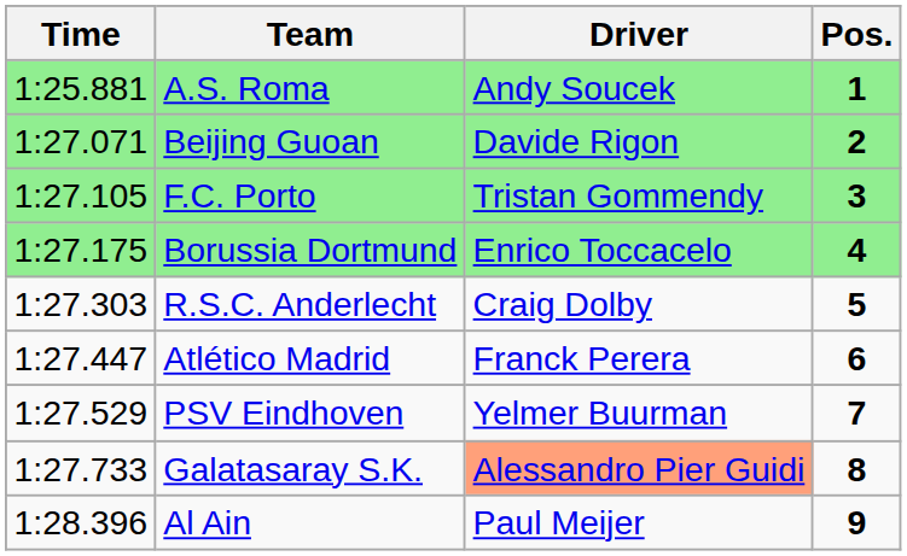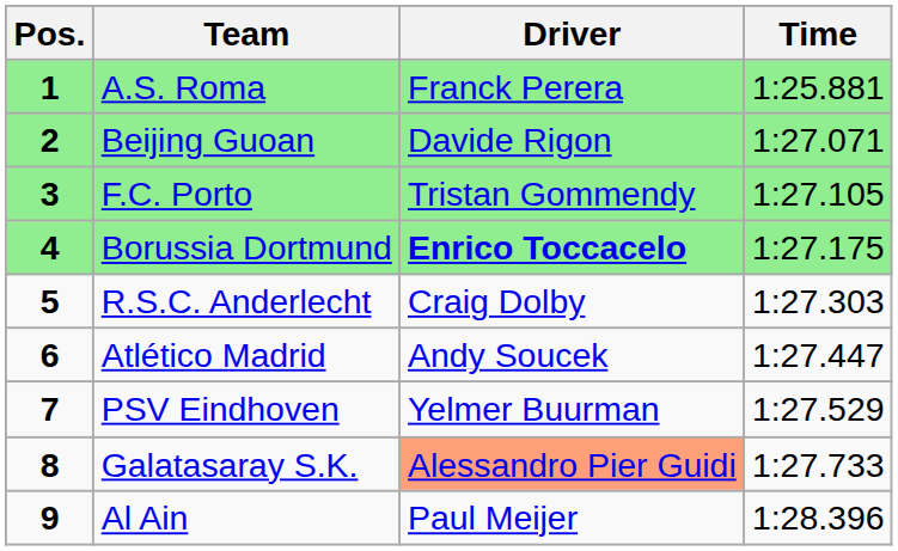 <table class=wikitable style="font-size:95%">
 <tr>
-<th>Time</th>
+<th>Pos.</th>
 <th>Team</th>
 <th>Driver</th>
-<th>Pos.</th>
+<th>Time</th>
 </tr>
 <tr style="background:lightgreen;">
+<td align="center"><strong>1</strong></td>
+<td> <a href='#'>A.S. Roma</a></td>
+<td> <a href='#'>Franck Perera</a></td>
 <td>1:25.881</td>
-<td> <a href='#'>A.S. Roma</a></td>
-<td> <a href='#'>Andy Soucek</a></td>
-<td align="center"><strong>1</strong></td>
 </tr>
 <tr style="background:lightgreen;">
-<td>1:27.071</td>
+<td align="center"><strong>2</strong></td>
 <td> <a href='#'>Beijing Guoan</a></td>
 <td> <a href='#'>Davide Rigon</a></td>
-<td align="center"><strong>2</strong></td>
+<td>1:27.071</td>
 </tr>
 <tr style="background:lightgreen;">
-<td>1:27.105</td>
+<td align="center"><strong>3</strong></td>
 <td> <a href='#'>F.C. Porto</a></td>
 <td> <a href='#'>Tristan Gommendy</a></td>
-<td align="center"><strong>3</strong></td>
+<td>1:27.105</td>
 </tr>
 <tr style="background:lightgreen;">
+<td align="center"><strong>4</strong></td>
+<td> <a href='#'>Borussia Dortmund</a></td>
+<td><strong> <a href='#'>Enrico Toccacelo</a></strong></td>
 <td>1:27.175</td>
-<td> <a href='#'>Borussia Dortmund</a></td>
-<td> <a href='#'>Enrico Toccacelo</a></td>
-<td align="center"><strong>4</strong></td>
 </tr>
 <tr>
-<td>1:27.303</td>
+<td align="center"><strong>5</strong></td>
 <td> <a href='#'>R.S.C. Anderlecht</a></td>
 <td> <a href='#'>Craig Dolby</a></td>
-<td align="center"><strong>5</strong></td>
+<td>1:27.303</td>
 </tr>
 <tr>
+<td align="center"><strong>6</strong></td>
+<td> <a href='#'>Atlético Madrid</a></td>
+<td> <a href='#'>Andy Soucek</a></td>
 <td>1:27.447</td>
-<td> <a href='#'>Atlético Madrid</a></td>
-<td> <a href='#'>Franck Perera</a></td>
-<td align="center"><strong>6</strong></td>
 </tr>
 <tr>
-<td>1:27.529</td>
+<td align="center"><strong>7</strong></td>
 <td> <a href='#'>PSV Eindhoven</a></td>
 <td> <a href='#'>Yelmer Buurman</a></td>
-<td align="center"><strong>7</strong></td>
+<td>1:27.529</td>
 </tr>
 <tr>
-<td>1:27.733</td>
+<td align="center"><strong>8</strong></td>
 <td> <a href='#'>Galatasaray S.K.</a></td>
 <td style="background: lightsalmon;"> <a href='#'>Alessandro Pier Guidi</a></td>
-<td align="center"><strong>8</strong></td>
+<td>1:27.733</td>
 </tr>
 <tr>
-<td>1:28.396</td>
+<td align="center"><strong>9</strong></td>
 <td> <a href='#'>Al Ain</a></td>
 <td> <a href='#'>Paul Meijer</a></td>
-<td align="center"><strong>9</strong></td>
+<td>1:28.396</td>
 </tr>
 </table>
